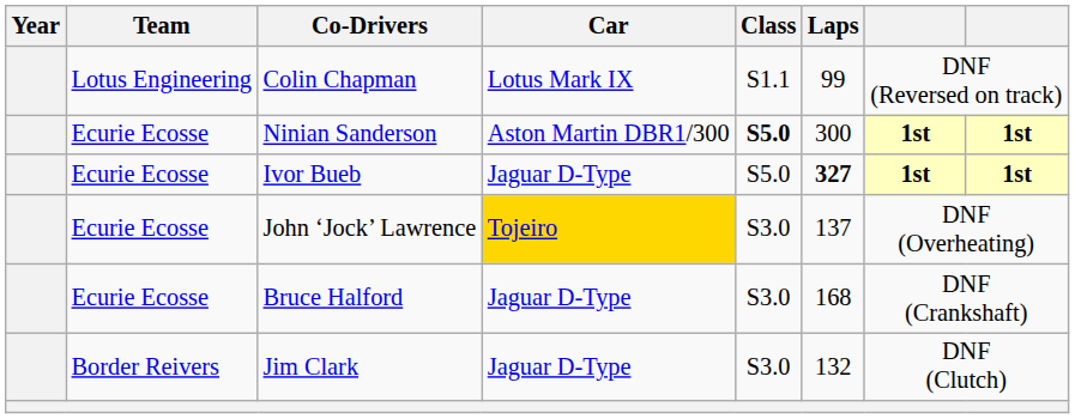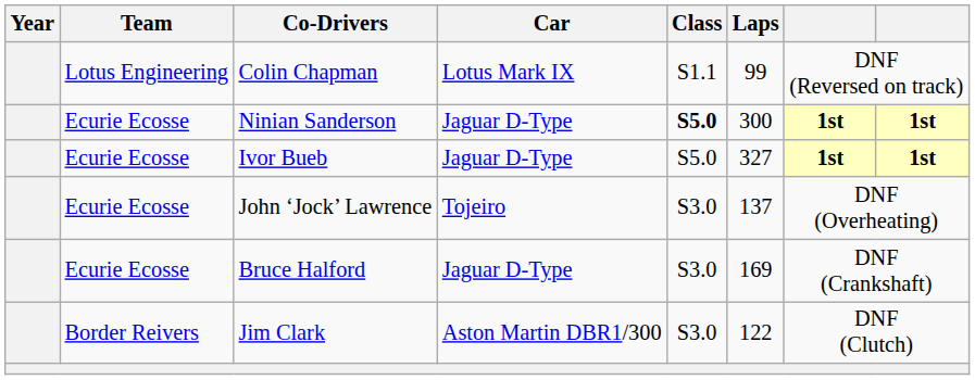 <table class="wikitable" style="text-align:center; font-size:90%">
 <tr>
 <th>Year</th>
 <th>Team</th>
 <th>Co-Drivers</th>
 <th>Car</th>
 <th>Class</th>
 <th>Laps</th>
 <th></th>
 <th></th>
 </tr>
 <tr>
 <th></th>
 <td align=left> <a href='#'>Lotus Engineering</a></td>
 <td align=left> <a href='#'>Colin Chapman</a></td>
 <td align=left><a href='#'>Lotus Mark IX</a></td>
 <td>S1.1</td>
 <td>99</td>
 <td colspan=2>DNF<br>(Reversed on track)</td>
 </tr>
 <tr>
 <th></th>
 <td align=left> <a href='#'>Ecurie Ecosse</a></td>
 <td align=left> <a href='#'>Ninian Sanderson</a></td>
-<td align=left><a href='#'>Aston Martin DBR1</a>/300</td>
+<td align=left><a href='#'>Jaguar D-Type</a></td>
 <td><strong>S5.0</strong></td>
 <td>300</td>
 <td style="background:#ffffbf;"><strong>1st</strong></td>
 <td style="background:#ffffbf;"><strong>1st</strong></td>
 </tr>
 <tr>
 <th></th>
 <td align=left> <a href='#'>Ecurie Ecosse</a></td>
 <td align=left> <a href='#'>Ivor Bueb</a></td>
 <td align=left><a href='#'>Jaguar D-Type</a></td>
 <td>S5.0</td>
-<td><strong>327</strong></td>
+<td>327</td>
 <td style="background:#ffffbf;"><strong>1st</strong></td>
 <td style="background:#ffffbf;"><strong>1st</strong></td>
 </tr>
 <tr>
 <th></th>
 <td align=left> <a href='#'>Ecurie Ecosse</a></td>
 <td align=left> John ‘Jock’ Lawrence</td>
-<td align=left style="background: gold;"><a href='#'>Tojeiro</a></td>
+<td align=left><a href='#'>Tojeiro</a></td>
 <td>S3.0</td>
 <td>137</td>
 <td colspan=2>DNF<br>(Overheating)</td>
 </tr>
 <tr>
 <th></th>
 <td align=left> <a href='#'>Ecurie Ecosse</a></td>
 <td align=left> <a href='#'>Bruce Halford</a></td>
 <td align=left><a href='#'>Jaguar D-Type</a></td>
 <td>S3.0</td>
-<td>168</td>
+<td>169</td>
 <td colspan=2>DNF<br>(Crankshaft)</td>
 </tr>
 <tr>
 <th></th>
 <td align=left> <a href='#'>Border Reivers</a></td>
 <td align=left> <a href='#'>Jim Clark</a></td>
-<td align=left><a href='#'>Jaguar D-Type</a></td>
+<td align=left><a href='#'>Aston Martin DBR1</a>/300</td>
 <td>S3.0</td>
-<td>132</td>
+<td>122</td>
 <td colspan=2>DNF<br>(Clutch)</td>
 </tr>
 <tr>
 <th colspan="8"></th>
 </tr>
 </table>
